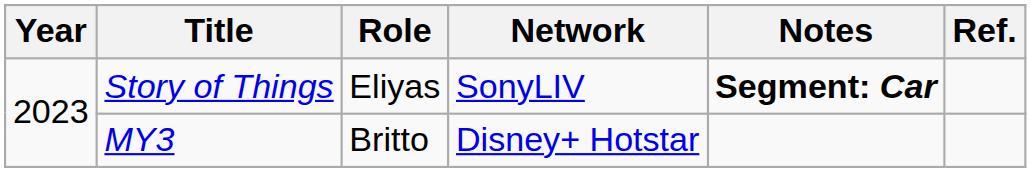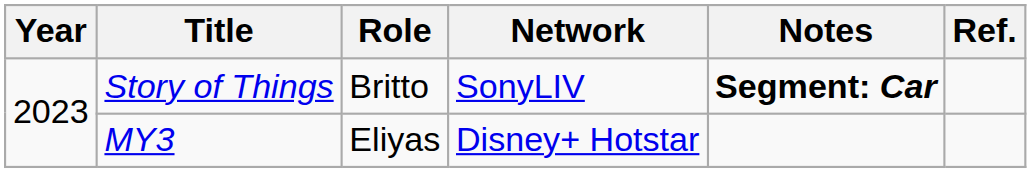 <table class="wikitable">
 <tr>
 <th>Year</th>
 <th>Title</th>
 <th>Role</th>
 <th>Network</th>
 <th class="unsortable">Notes</th>
 <th class="unsortable">Ref.</th>
 </tr>
 <tr>
 <td rowspan="2">2023</td>
 <td><em><a href='#'>Story of Things</a></em></td>
-<td>Eliyas</td>
+<td>Britto</td>
 <td><a href='#'>SonyLIV</a></td>
 <td><strong>Segment: <em>Car</em></strong></td>
 <td></td>
 </tr>
 <tr>
 <td><em><a href='#'>MY3</a></em></td>
-<td>Britto</td>
+<td>Eliyas</td>
 <td><a href='#'>Disney+ Hotstar</a></td>
 <td></td>
 <td></td>
 </tr>
 </table>
